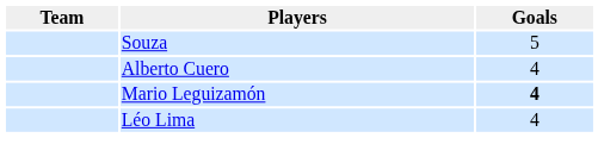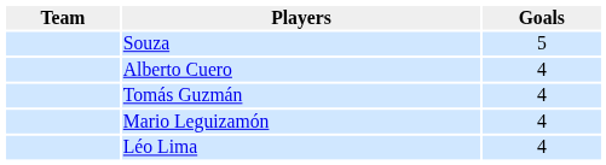 <table width=40%>
 <tr bgcolor=#EFEFEF>
 <th>Team</th>
 <th>Players</th>
 <th>Goals</th>
 </tr>
 <tr bgcolor=#D0E7FF>
 <td align=center></td>
 <td><a href='#'>Souza</a></td>
 <td align=center>5</td>
 </tr>
 <tr bgcolor=#D0E7FF>
 <td align=center></td>
 <td><a href='#'>Alberto Cuero</a></td>
 <td align=center>4</td>
 </tr>
 <tr bgcolor=#D0E7FF>
 <td align=center></td>
+<td><a href='#'>Tomás Guzmán</a></td>
+<td align=center>4</td>
+</tr>
+<tr bgcolor=#D0E7FF>
+<td align=center></td>
 <td><a href='#'>Mario Leguizamón</a></td>
-<td align=center><strong>4</strong></td>
+<td align=center>4</td>
 </tr>
 <tr bgcolor=#D0E7FF>
 <td align=center></td>
 <td><a href='#'>Léo Lima</a></td>
 <td align=center>4</td>
 </tr>
 </table>
